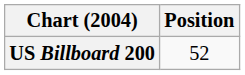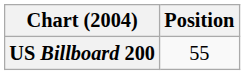 <table class="wikitable plainrowheaders" style="text-align:center">
 <tr>
 <th>Chart (2004)</th>
 <th>Position</th>
 </tr>
 <tr>
 <th scope="row">US <em>Billboard</em> 200</th>
-<td align="center">52</td>
+<td align="center">55</td>
 </tr>
 </table>
